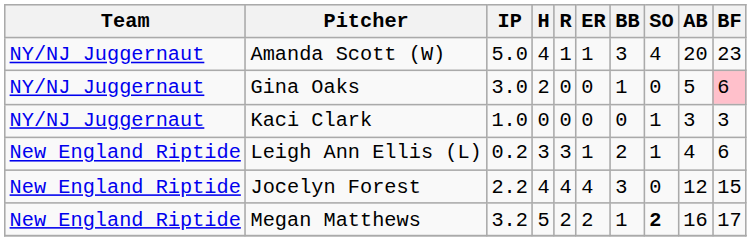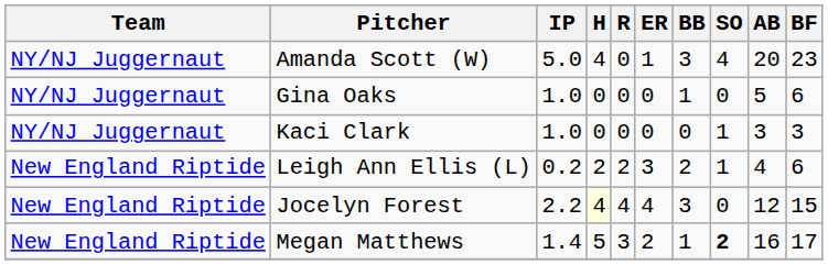 <table class="wikitable">
 <tr>
 <th>Team</th>
 <th>Pitcher</th>
 <th>IP</th>
 <th>H</th>
 <th>R</th>
 <th>ER</th>
 <th>BB</th>
 <th>SO</th>
 <th>AB</th>
 <th>BF</th>
 </tr>
 <tr>
 <td><a href='#'>NY/NJ Juggernaut</a></td>
 <td>Amanda Scott (W)</td>
 <td>5.0</td>
 <td>4</td>
-<td>1</td>
+<td>0</td>
 <td>1</td>
 <td>3</td>
 <td>4</td>
 <td>20</td>
 <td>23</td>
 </tr>
 <tr>
 <td><a href='#'>NY/NJ Juggernaut</a></td>
 <td>Gina Oaks</td>
-<td>3.0</td>
-<td>2</td>
+<td>1.0</td>
+<td>0</td>
 <td>0</td>
 <td>0</td>
 <td>1</td>
 <td>0</td>
 <td>5</td>
-<td style="background: pink;">6</td>
+<td>6</td>
 </tr>
 <tr>
 <td><a href='#'>NY/NJ Juggernaut</a></td>
 <td>Kaci Clark</td>
 <td>1.0</td>
 <td>0</td>
 <td>0</td>
 <td>0</td>
 <td>0</td>
 <td>1</td>
 <td>3</td>
 <td>3</td>
 </tr>
 <tr>
 <td><a href='#'>New England Riptide</a></td>
 <td>Leigh Ann Ellis (L)</td>
 <td>0.2</td>
+<td>2</td>
+<td>2</td>
 <td>3</td>
-<td>3</td>
-<td>1</td>
 <td>2</td>
 <td>1</td>
 <td>4</td>
 <td>6</td>
 </tr>
 <tr>
 <td><a href='#'>New England Riptide</a></td>
 <td>Jocelyn Forest</td>
 <td>2.2</td>
-<td>4</td>
+<td style="background: lightyellow;">4</td>
 <td>4</td>
 <td>4</td>
 <td>3</td>
 <td>0</td>
 <td>12</td>
 <td>15</td>
 </tr>
 <tr>
 <td><a href='#'>New England Riptide</a></td>
 <td>Megan Matthews</td>
-<td>3.2</td>
+<td>1.4</td>
 <td>5</td>
-<td>2</td>
+<td>3</td>
 <td>2</td>
 <td>1</td>
 <td><strong>2</strong></td>
 <td>16</td>
 <td>17</td>
 </tr>
 <tr>
 </tr>
 </table>
